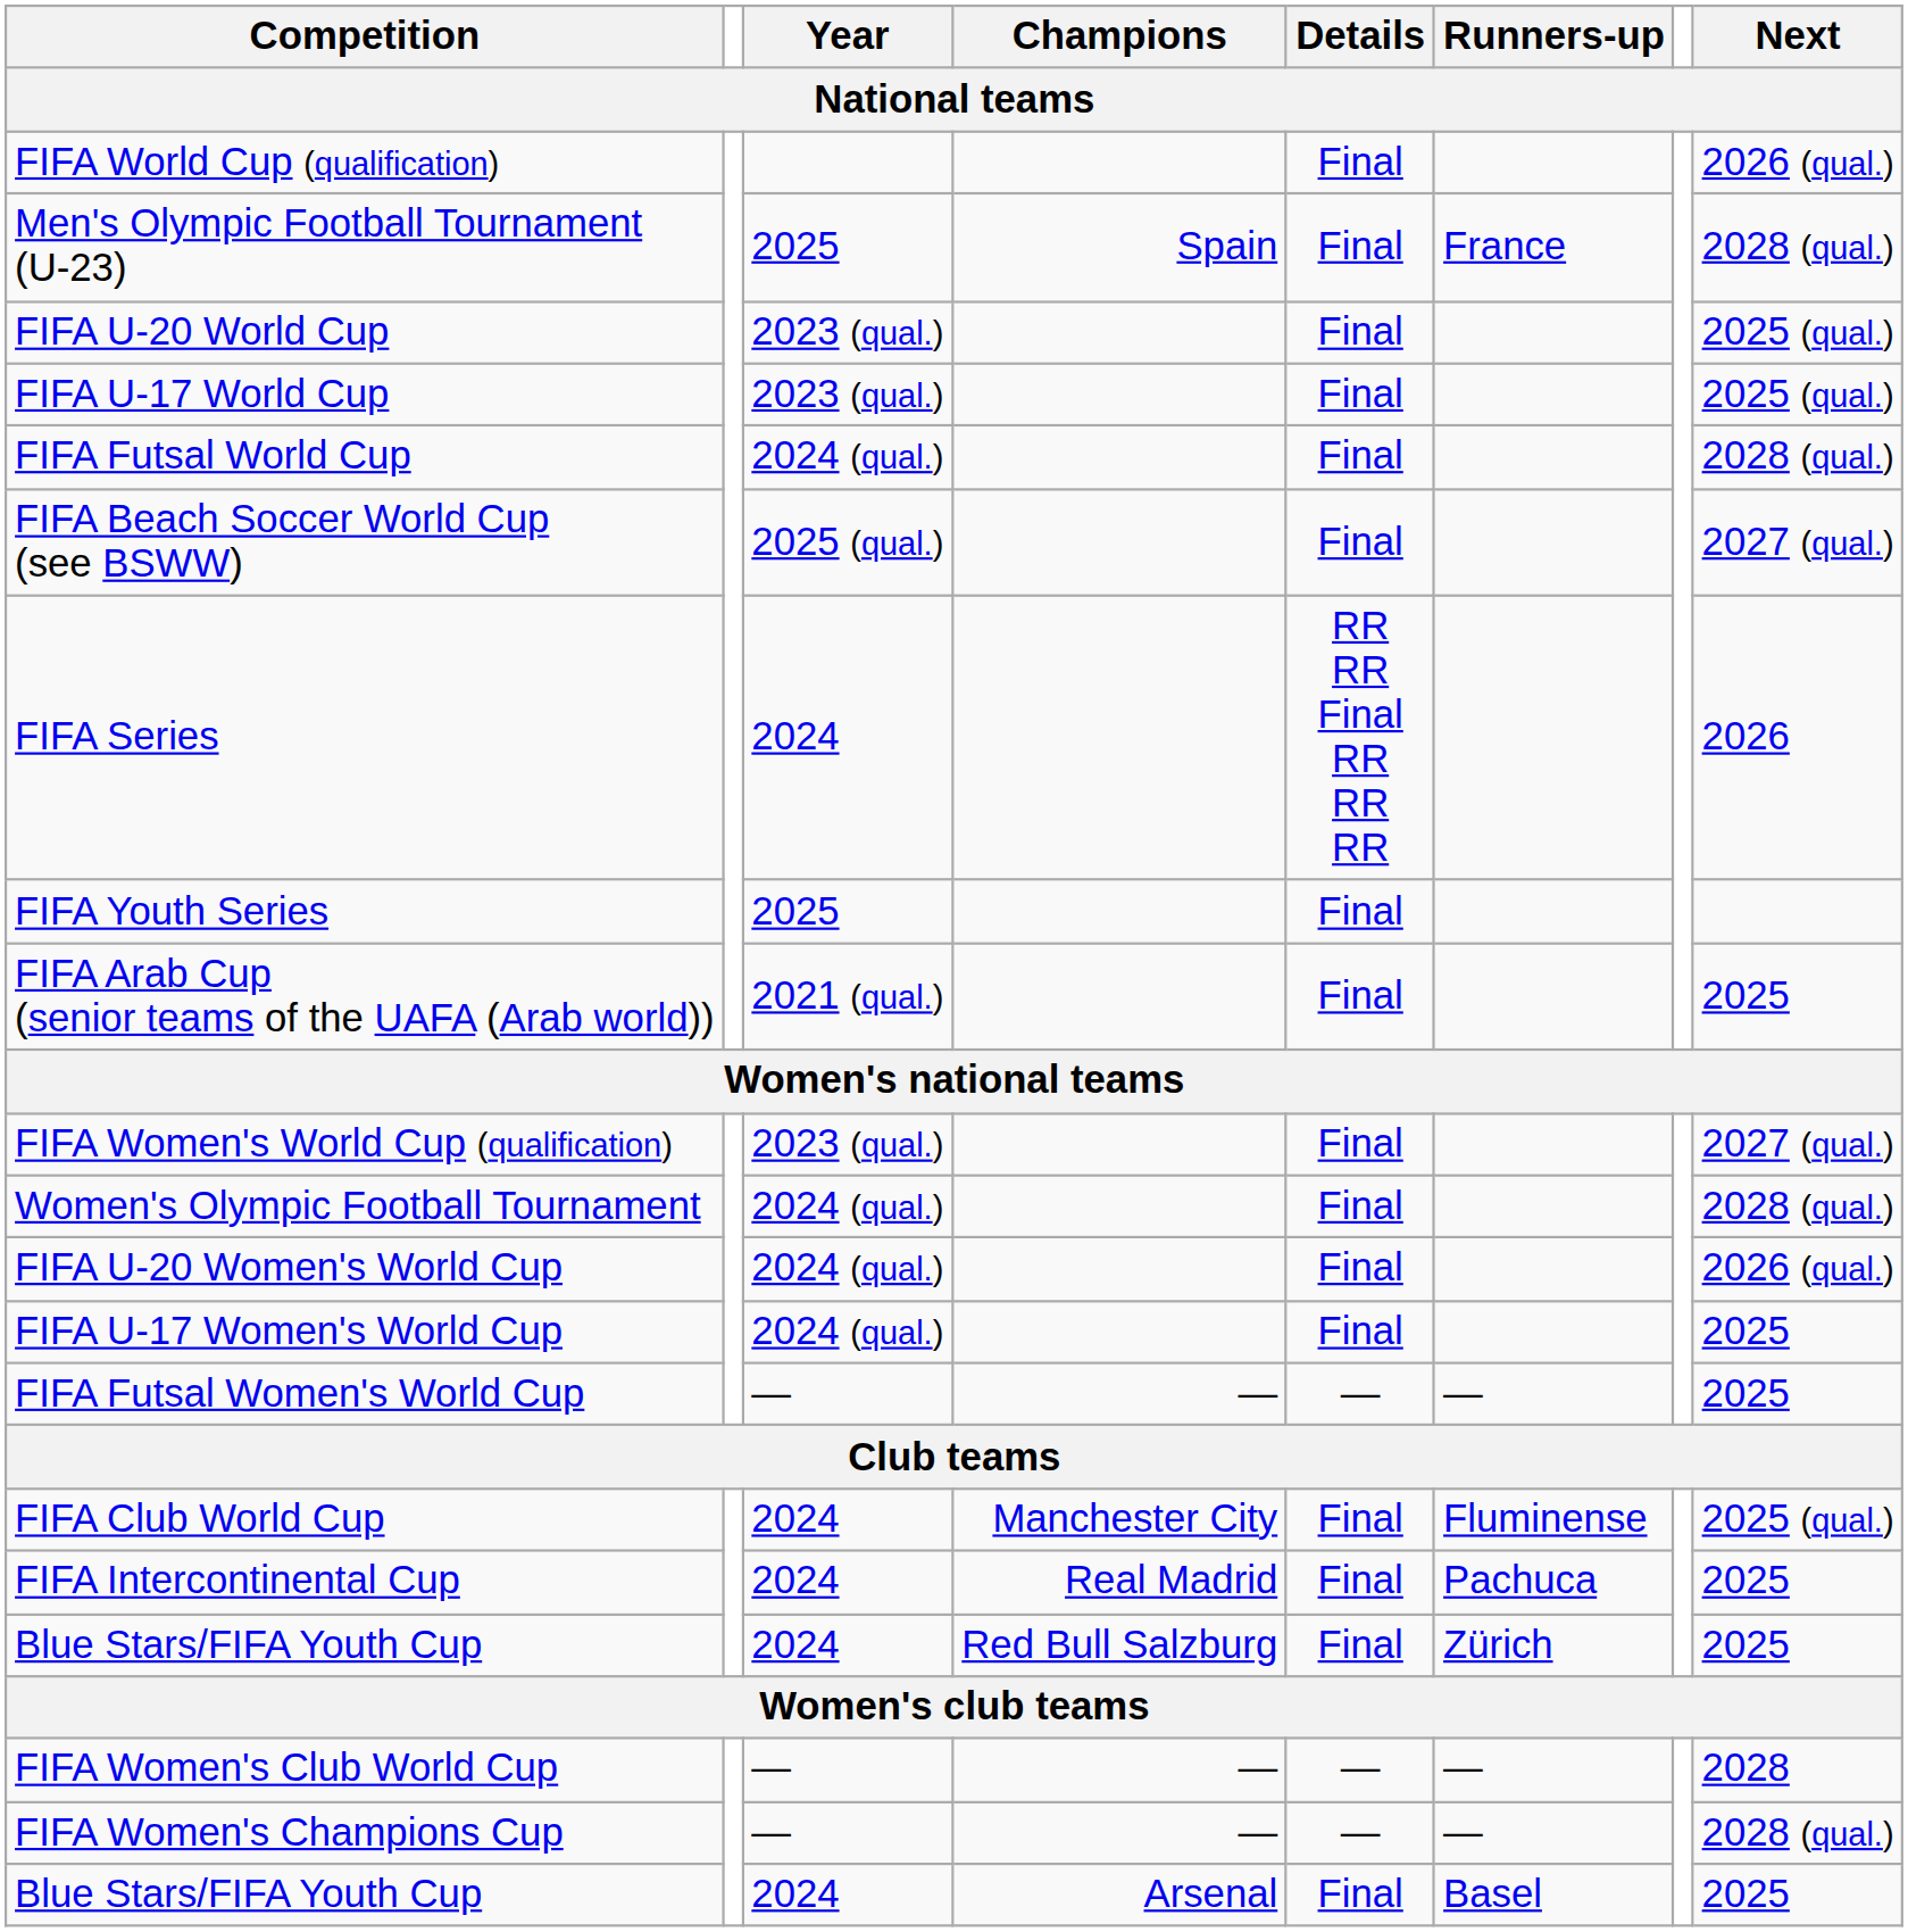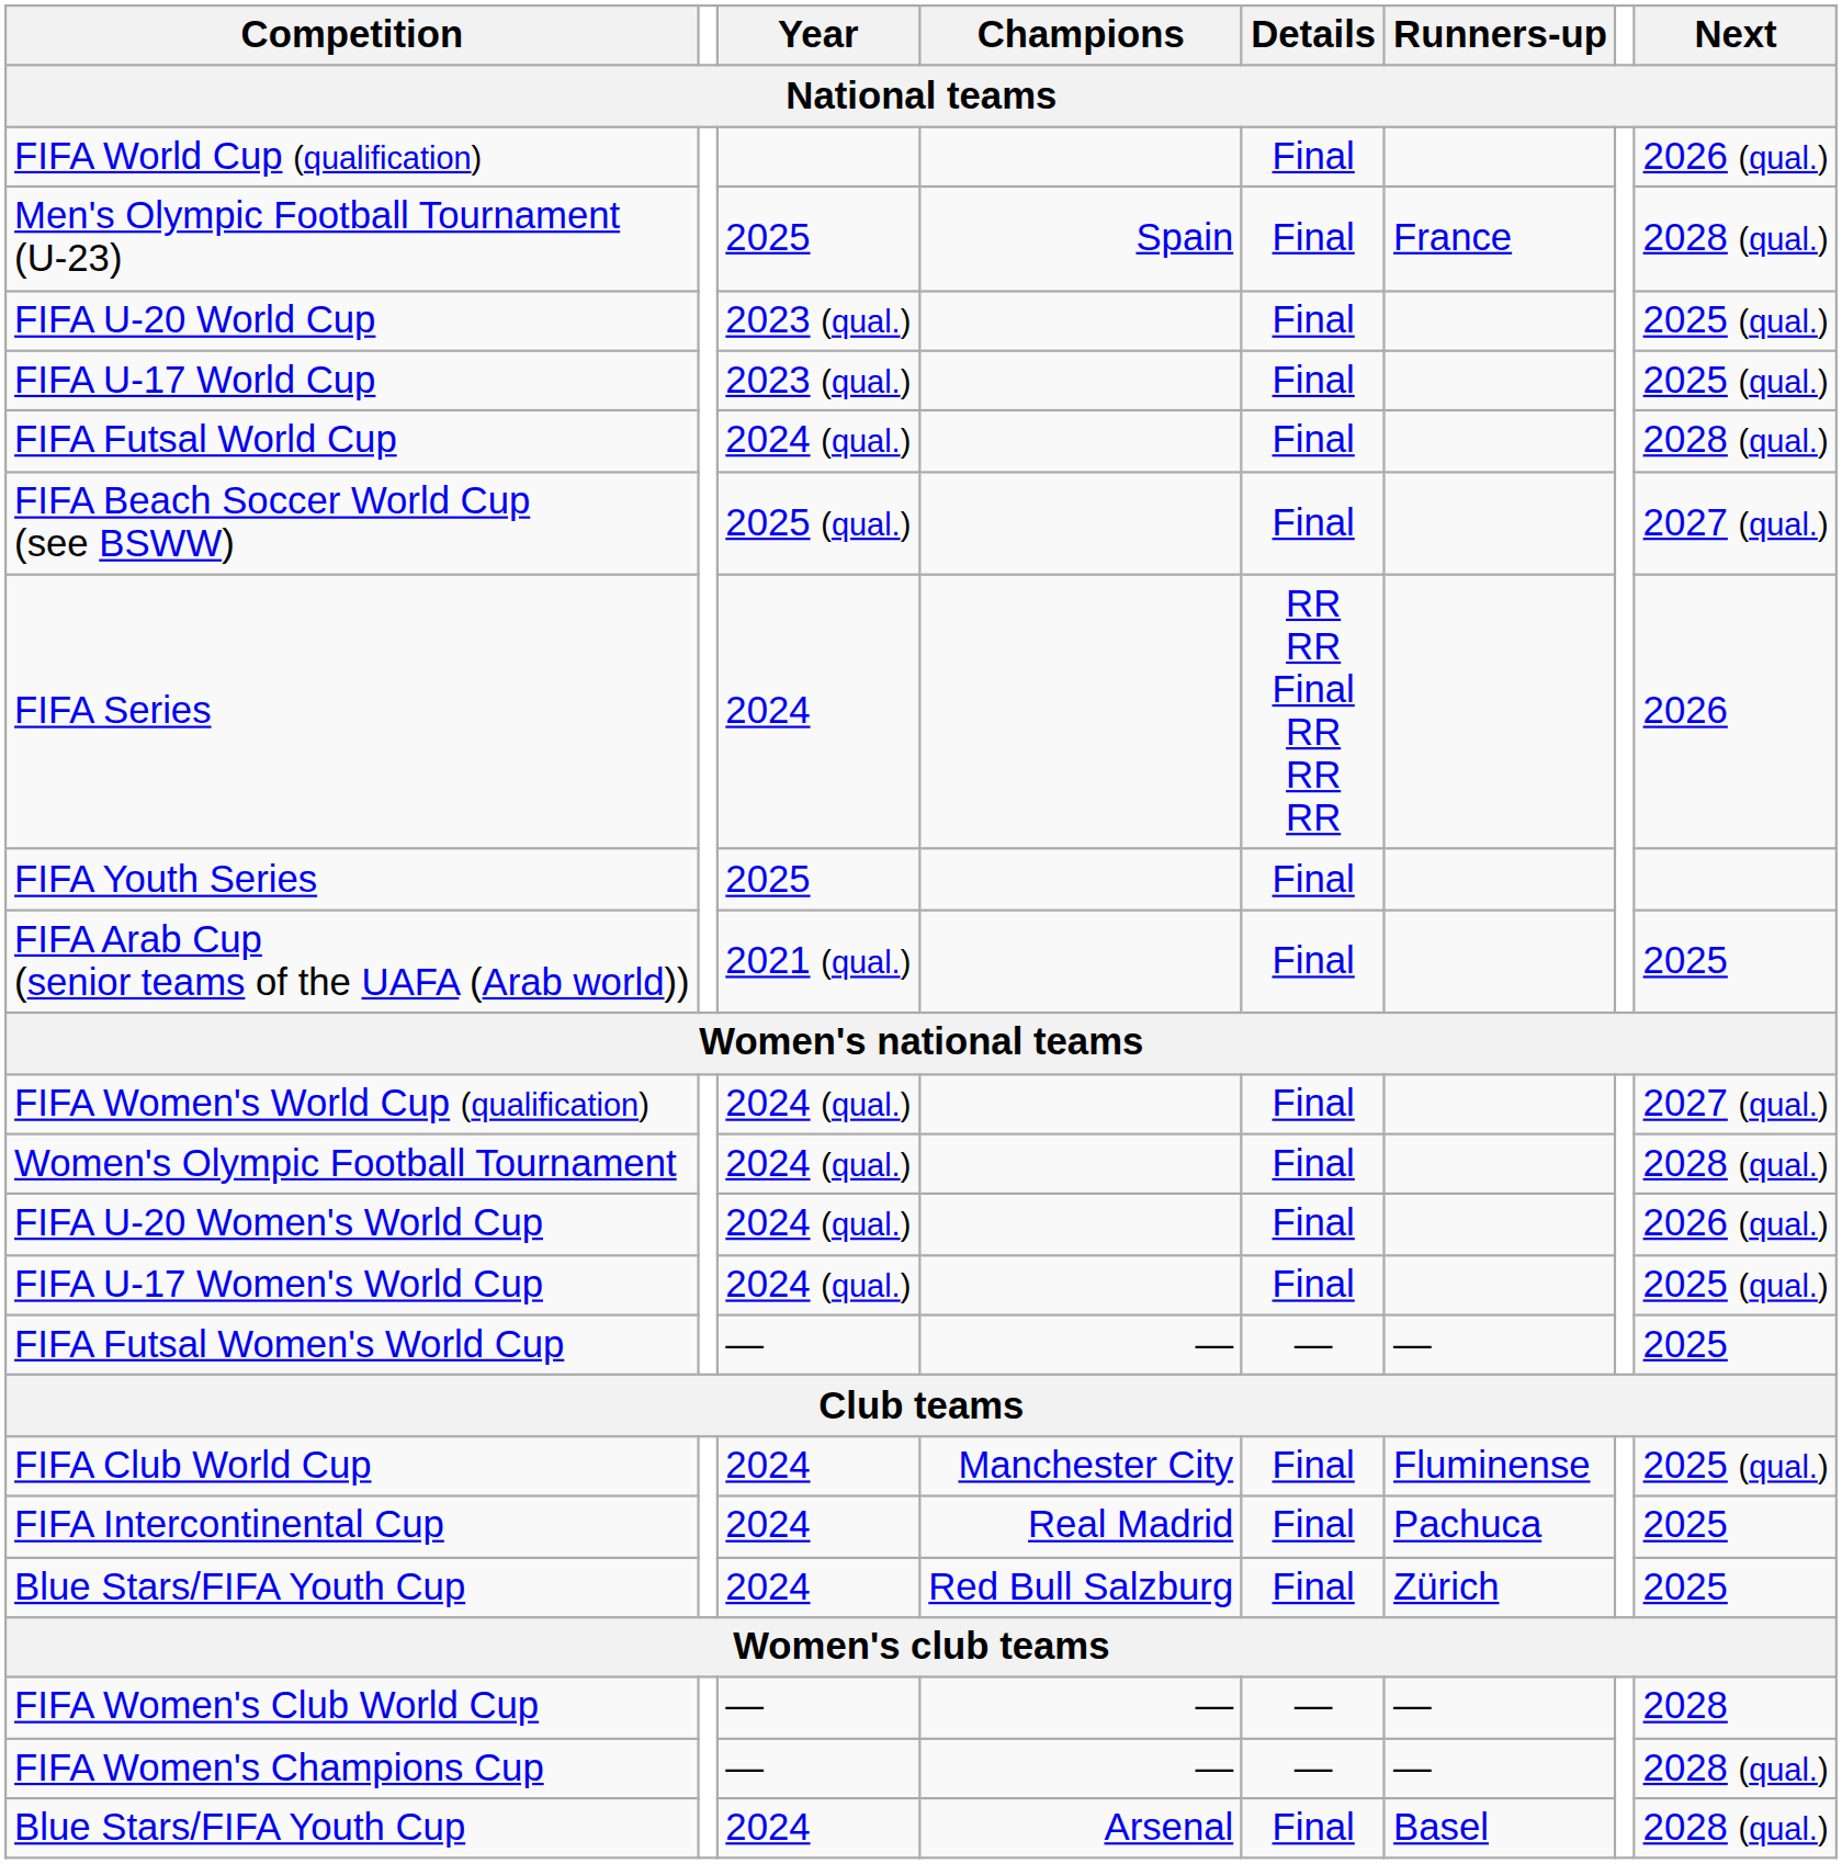 <table class="wikitable">
 <tr>
 <th>Competition</th>
 <td width="1%" rowspan=1 style="background-color:#ffffff;"></td>
 <th>Year</th>
 <th>Champions</th>
 <th>Details</th>
 <th>Runners-up</th>
 <td width="1%" rowspan=1 style="background-color:#ffffff;"></td>
 <th>Next</th>
 </tr>
 <tr>
 <th colspan="8">National teams</th>
 </tr>
 <tr>
 <td><a href='#'>FIFA World Cup</a> <small>(<a href='#'>qualification</a>)</small></td>
 <td rowspan="9" width="1%" style="background-color:#ffffff;"></td>
 <td></td>
 <td style="text-align:right"></td>
 <td style="text-align:center"><a href='#'>Final</a></td>
 <td></td>
 <td rowspan="9" width="1%" style="background-color:#ffffff;"></td>
 <td><a href='#'>2026</a> <small>(<a href='#'>qual.</a>)</small></td>
 </tr>
 <tr>
 <td><a href='#'>Men's Olympic Football Tournament</a><br>(U-23)</td>
 <td><a href='#'>2025</a></td>
 <td style="text-align:right"><a href='#'>Spain</a> </td>
 <td style="text-align:center"><a href='#'>Final</a></td>
 <td> <a href='#'>France</a></td>
 <td><a href='#'>2028</a> <small>(<a href='#'>qual.</a>)</small></td>
 </tr>
 <tr>
 <td><a href='#'>FIFA U-20 World Cup</a></td>
 <td><a href='#'>2023</a> <small>(<a href='#'>qual.</a>)</small></td>
 <td style="text-align:right"></td>
 <td style="text-align:center"><a href='#'>Final</a></td>
 <td></td>
 <td><a href='#'>2025</a> <small>(<a href='#'>qual.</a>)</small></td>
 </tr>
 <tr>
 <td><a href='#'>FIFA U-17 World Cup</a></td>
 <td><a href='#'>2023</a> <small>(<a href='#'>qual.</a>)</small></td>
 <td style="text-align:right"></td>
 <td style="text-align:center"><a href='#'>Final</a></td>
 <td></td>
 <td><a href='#'>2025</a> <small>(<a href='#'>qual.</a>)</small></td>
 </tr>
 <tr>
 <td><a href='#'>FIFA Futsal World Cup</a></td>
 <td><a href='#'>2024</a> <small>(<a href='#'>qual.</a>)</small></td>
 <td style="text-align:right"></td>
 <td style="text-align:center"><a href='#'>Final</a></td>
 <td></td>
 <td><a href='#'>2028</a> <small>(<a href='#'>qual.</a>)</small></td>
 </tr>
 <tr>
 <td><a href='#'>FIFA Beach Soccer World Cup</a><br>(see <a href='#'>BSWW</a>)</td>
 <td><a href='#'>2025</a> <small>(<a href='#'>qual.</a>)</small></td>
 <td style="text-align:right"></td>
 <td style="text-align:center"><a href='#'>Final</a></td>
 <td></td>
 <td><a href='#'>2027</a> <small>(<a href='#'>qual.</a>)</small></td>
 </tr>
 <tr>
 <td><a href='#'>FIFA Series</a></td>
 <td><a href='#'>2024</a></td>
 <td style="text-align:right"> <br>  <br>  <br>  <br>  <br> </td>
 <td style="text-align:center"><a href='#'>RR</a> <br> <a href='#'>RR</a> <br> <a href='#'>Final</a> <br> <a href='#'>RR</a> <br> <a href='#'>RR</a> <br> <a href='#'>RR</a></td>
 <td> <br>  <br>  <br>  <br>  <br> </td>
 <td><a href='#'>2026</a></td>
 </tr>
 <tr>
 <td><a href='#'>FIFA Youth Series</a></td>
 <td><a href='#'>2025</a></td>
 <td style="text-align:right"></td>
 <td style="text-align:center"><a href='#'>Final</a></td>
 <td></td>
 <td></td>
 </tr>
 <tr>
 <td><a href='#'>FIFA Arab Cup</a><br>(<a href='#'>senior teams</a> of the <a href='#'>UAFA</a> (<a href='#'>Arab world</a>))</td>
 <td><a href='#'>2021</a> <small>(<a href='#'>qual.</a>)</small></td>
 <td style="text-align:right"></td>
 <td style="text-align:center"><a href='#'>Final</a></td>
 <td></td>
 <td><a href='#'>2025</a></td>
 </tr>
 <tr>
 <th colspan="8">Women's national teams</th>
 </tr>
 <tr>
 <td><a href='#'>FIFA Women's World Cup</a> <small>(<a href='#'>qualification</a>)</small></td>
 <td width="1%" rowspan=5 style="background-color:#ffffff;"></td>
-<td><a href='#'>2023</a> <small>(<a href='#'>qual.</a>)</small></td>
+<td><a href='#'>2024</a> <small>(<a href='#'>qual.</a>)</small></td>
 <td style="text-align:right"></td>
 <td style="text-align:center"><a href='#'>Final</a></td>
 <td></td>
 <td width="1%" rowspan=5 style="background-color:#ffffff;"></td>
 <td><a href='#'>2027</a> <small>(<a href='#'>qual.</a>)</small></td>
 </tr>
 <tr>
 <td><a href='#'>Women's Olympic Football Tournament</a></td>
 <td><a href='#'>2024</a> <small>(<a href='#'>qual.</a>)</small></td>
 <td style="text-align:right"></td>
 <td style="text-align:center"><a href='#'>Final</a></td>
 <td></td>
 <td><a href='#'>2028</a> <small>(<a href='#'>qual.</a>)</small></td>
 </tr>
 <tr>
 <td><a href='#'>FIFA U-20 Women's World Cup</a></td>
 <td><a href='#'>2024</a> <small>(<a href='#'>qual.</a>)</small></td>
 <td style="text-align:right"></td>
 <td style="text-align:center"><a href='#'>Final</a></td>
 <td></td>
 <td><a href='#'>2026</a> <small>(<a href='#'>qual.</a>)</small></td>
 </tr>
 <tr>
 <td><a href='#'>FIFA U-17 Women's World Cup</a></td>
 <td><a href='#'>2024</a> <small>(<a href='#'>qual.</a>)</small></td>
 <td style="text-align:right"></td>
 <td style="text-align:center"><a href='#'>Final</a></td>
 <td></td>
-<td><a href='#'>2025</a></td>
+<td><a href='#'>2025</a> <small>(<a href='#'>qual.</a>)</small></td>
 </tr>
 <tr>
 <td><a href='#'>FIFA Futsal Women's World Cup</a></td>
 <td>—</td>
 <td style="text-align:right">—</td>
 <td style="text-align:center">—</td>
 <td>—</td>
 <td><a href='#'>2025</a></td>
 </tr>
 <tr>
 <th colspan="8">Club teams</th>
 </tr>
 <tr>
 <td><a href='#'>FIFA Club World Cup</a></td>
 <td width="1%" rowspan=3 style="background-color:#ffffff;"></td>
 <td><a href='#'>2024</a></td>
 <td style="text-align:right"><a href='#'>Manchester City</a> </td>
 <td style="text-align:center"><a href='#'>Final</a></td>
 <td> <a href='#'>Fluminense</a></td>
 <td width="1%" rowspan=3 style="background-color:#ffffff;"></td>
 <td><a href='#'>2025</a> <small>(<a href='#'>qual.</a>)</small></td>
 </tr>
 <tr>
 <td><a href='#'>FIFA Intercontinental Cup</a></td>
 <td><a href='#'>2024</a></td>
 <td style="text-align:right"><a href='#'>Real Madrid</a> </td>
 <td style="text-align:center"><a href='#'>Final</a></td>
 <td> <a href='#'>Pachuca</a></td>
 <td><a href='#'>2025</a></td>
 </tr>
 <tr>
 <td><a href='#'>Blue Stars/FIFA Youth Cup</a></td>
 <td><a href='#'>2024</a></td>
 <td style="text-align:right"><a href='#'>Red Bull Salzburg</a> </td>
 <td style="text-align:center"><a href='#'>Final</a></td>
 <td> <a href='#'>Zürich</a></td>
 <td><a href='#'>2025</a></td>
 </tr>
 <tr>
 <th colspan="8">Women's club teams</th>
 </tr>
 <tr>
 <td><a href='#'>FIFA Women's Club World Cup</a></td>
 <td rowspan="3" width="1%" style="background-color:#ffffff;"></td>
 <td>—</td>
 <td style="text-align:right">—</td>
 <td style="text-align:center">—</td>
 <td>—</td>
 <td rowspan="3" width="1%" style="background-color:#ffffff;"></td>
 <td><a href='#'>2028</a></td>
 </tr>
 <tr>
 <td><a href='#'>FIFA Women's Champions Cup</a></td>
 <td>—</td>
 <td style="text-align:right">—</td>
 <td style="text-align:center">—</td>
 <td>—</td>
 <td><a href='#'>2028</a> <small>(<a href='#'>qual.</a>)</small></td>
 </tr>
 <tr>
 <td><a href='#'>Blue Stars/FIFA Youth Cup</a></td>
 <td><a href='#'>2024</a></td>
 <td style="text-align:right"><a href='#'>Arsenal</a> </td>
 <td style="text-align:center"><a href='#'>Final</a></td>
 <td> <a href='#'>Basel</a></td>
-<td><a href='#'>2025</a></td>
+<td><a href='#'>2028</a> <small>(<a href='#'>qual.</a>)</small></td>
 </tr>
 </table>
